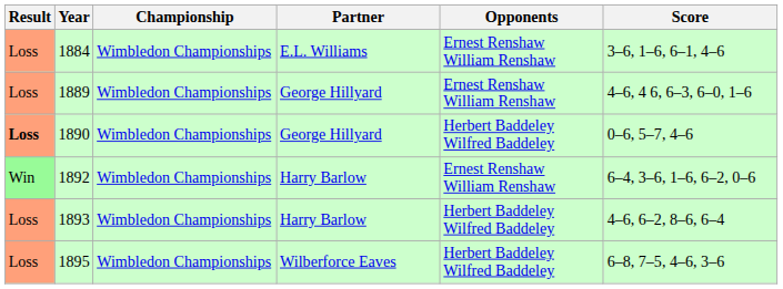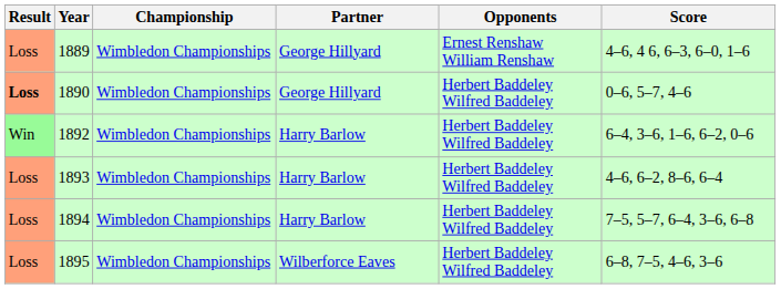 <table class="sortable wikitable">
 <tr>
 <th style="width:40px">Result</th>
 <th style="width:30px">Year</th>
 <th style="width:180px">Championship</th>
 <th style="width:160px">Partner</th>
 <th style="width:160px">Opponents</th>
 <th style="width:170px" class="unsortable">Score</th>
-</tr>
-<tr style="background:#ccffcc;">
-<td style="background:#ffa07a;">Loss</td>
-<td>1884</td>
-<td><a href='#'>Wimbledon Championships</a></td>
-<td> <a href='#'>E.L. Williams</a></td>
-<td> <a href='#'>Ernest Renshaw</a><br> <a href='#'>William Renshaw</a></td>
-<td>3–6, 1–6, 6–1, 4–6</td>
 </tr>
 <tr style="background:#ccffcc;">
 <td style="background:#ffa07a;">Loss</td>
 <td>1889</td>
 <td><a href='#'>Wimbledon Championships</a></td>
 <td> <a href='#'>George Hillyard</a></td>
 <td> <a href='#'>Ernest Renshaw</a><br> <a href='#'>William Renshaw</a></td>
 <td>4–6, 4 6, 6–3, 6–0, 1–6</td>
 </tr>
 <tr style="background:#ccffcc;">
 <td style="background:#ffa07a;"><strong>Loss</strong></td>
 <td>1890</td>
 <td><a href='#'>Wimbledon Championships</a></td>
 <td> <a href='#'>George Hillyard</a></td>
 <td> <a href='#'>Herbert Baddeley</a><br> <a href='#'>Wilfred Baddeley</a></td>
 <td>0–6, 5–7, 4–6</td>
 </tr>
 <tr style="background:#ccffcc;">
 <td style="background:#98fb98;">Win</td>
 <td>1892</td>
 <td><a href='#'>Wimbledon Championships</a></td>
 <td> <a href='#'>Harry Barlow</a></td>
-<td> <a href='#'>Ernest Renshaw</a><br> <a href='#'>William Renshaw</a></td>
+<td> <a href='#'>Herbert Baddeley</a><br> <a href='#'>Wilfred Baddeley</a></td>
 <td>6–4, 3–6, 1–6, 6–2, 0–6</td>
 </tr>
 <tr style="background:#ccffcc;">
 <td style="background:#ffa07a;">Loss</td>
 <td>1893</td>
 <td><a href='#'>Wimbledon Championships</a></td>
 <td> <a href='#'>Harry Barlow</a></td>
 <td> <a href='#'>Herbert Baddeley</a><br> <a href='#'>Wilfred Baddeley</a></td>
 <td>4–6, 6–2, 8–6, 6–4</td>
 </tr>
 <tr style="background:#ccffcc;">
 <td style="background:#ffa07a;">Loss</td>
+<td>1894</td>
+<td><a href='#'>Wimbledon Championships</a></td>
+<td> <a href='#'>Harry Barlow</a></td>
+<td> <a href='#'>Herbert Baddeley</a><br> <a href='#'>Wilfred Baddeley</a></td>
+<td>7–5, 5–7, 6–4, 3–6, 6–8</td>
+</tr>
+<tr style="background:#ccffcc;">
+<td style="background:#ffa07a;">Loss</td>
 <td>1895</td>
 <td><a href='#'>Wimbledon Championships</a></td>
 <td> <a href='#'>Wilberforce Eaves</a></td>
 <td> <a href='#'>Herbert Baddeley</a><br> <a href='#'>Wilfred Baddeley</a></td>
 <td>6–8, 7–5, 4–6, 3–6</td>
 </tr>
 </table>
